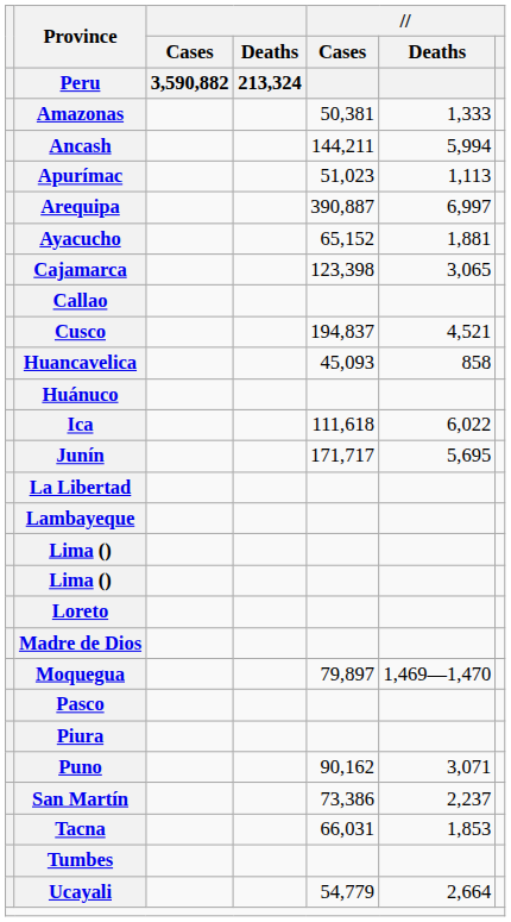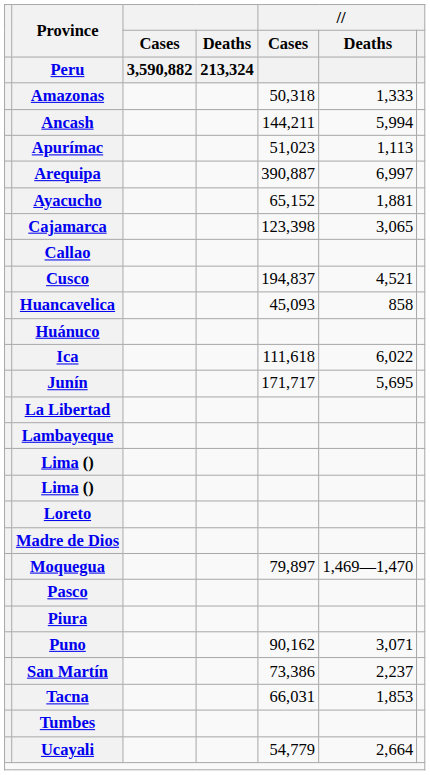 <table class="wikitable sortable plainrowheaders" style="text-align: right;">
 <tr>
 <th rowspan="2" class="unsortable"></th>
 <th scope="col" rowspan="2">Province</th>
 <th scope="colgroup" colspan="2"></th>
 <th scope="colgroup" colspan="3">//</th>
 </tr>
 <tr>
 <th scope="col">Cases</th>
 <th scope="col">Deaths</th>
 <th scope="col">Cases</th>
 <th scope="col">Deaths</th>
 <th scope="col" class="unsortable"></th>
 </tr>
 <tr class="sorttop" style="background-color: #eaecf0;">
 <th style="text-align: center;"></th>
 <th scope="row"><a href='#'>Peru</a></th>
 <th>3,590,882</th>
 <th>213,324</th>
 <th></th>
 <th></th>
 <th></th>
 </tr>
 <tr>
 <th style="text-align: center;"></th>
 <th scope="row"><a href='#'>Amazonas</a></th>
 <td></td>
 <td></td>
-<td>50,381</td>
+<td>50,318</td>
 <td>1,333</td>
 <td></td>
 </tr>
 <tr>
 <th style="text-align: center;"></th>
 <th scope="row"><a href='#'>Ancash</a></th>
 <td></td>
 <td></td>
 <td>144,211</td>
 <td>5,994</td>
 <td></td>
 </tr>
 <tr>
 <th style="text-align: center;"></th>
 <th scope="row"><a href='#'>Apurímac</a></th>
 <td></td>
 <td></td>
 <td>51,023</td>
 <td>1,113</td>
 <td></td>
 </tr>
 <tr>
 <th style="text-align: center;"></th>
 <th scope="row"><a href='#'>Arequipa</a></th>
 <td></td>
 <td></td>
 <td>390,887</td>
 <td>6,997</td>
 <td></td>
 </tr>
 <tr>
 <th style="text-align: center;"></th>
 <th scope="row"><a href='#'>Ayacucho</a></th>
 <td></td>
 <td></td>
 <td>65,152</td>
 <td>1,881</td>
 <td></td>
 </tr>
 <tr>
 <th style="text-align: center;"></th>
 <th scope="row"><a href='#'>Cajamarca</a></th>
 <td></td>
 <td></td>
 <td>123,398</td>
 <td>3,065</td>
 <td></td>
 </tr>
 <tr>
 <th style="text-align: center;"></th>
 <th scope="row"><a href='#'>Callao</a></th>
 <td></td>
 <td></td>
 <td></td>
 <td></td>
 <td></td>
 </tr>
 <tr>
 <th style="text-align: center;"></th>
 <th scope="row"><a href='#'>Cusco</a></th>
 <td></td>
 <td></td>
 <td>194,837</td>
 <td>4,521</td>
 <td></td>
 </tr>
 <tr>
 <th style="text-align: center;"></th>
 <th scope="row"><a href='#'>Huancavelica</a></th>
 <td></td>
 <td></td>
 <td>45,093</td>
 <td>858</td>
 <td></td>
 </tr>
 <tr>
 <th style="text-align: center;"></th>
 <th scope="row"><a href='#'>Huánuco</a></th>
 <td></td>
 <td></td>
 <td></td>
 <td></td>
 <td></td>
 </tr>
 <tr>
 <th style="text-align: center;"></th>
 <th scope="row"><a href='#'>Ica</a></th>
 <td></td>
 <td></td>
 <td>111,618</td>
 <td>6,022</td>
 <td></td>
 </tr>
 <tr>
 <th style="text-align: center;"></th>
 <th scope="row"><a href='#'>Junín</a></th>
 <td></td>
 <td></td>
 <td>171,717</td>
 <td>5,695</td>
 <td></td>
 </tr>
 <tr>
 <th style="text-align: center;"></th>
 <th scope="row"><a href='#'>La Libertad</a></th>
 <td></td>
 <td></td>
 <td></td>
 <td></td>
 <td></td>
 </tr>
 <tr>
 <th style="text-align: center;"></th>
 <th scope="row"><a href='#'>Lambayeque</a></th>
 <td></td>
 <td></td>
 <td></td>
 <td></td>
 <td></td>
 </tr>
 <tr>
 <th style="text-align: center;"></th>
 <th scope="row"><a href='#'>Lima</a> ()</th>
 <td></td>
 <td></td>
 <td></td>
 <td></td>
 <td></td>
 </tr>
 <tr>
 <th style="text-align: center;"></th>
 <th scope="row"><a href='#'>Lima</a> ()</th>
 <td></td>
 <td></td>
 <td></td>
 <td></td>
 <td></td>
 </tr>
 <tr>
 <th style="text-align: center;"></th>
 <th scope="row"><a href='#'>Loreto</a></th>
 <td></td>
 <td></td>
 <td></td>
 <td></td>
 <td></td>
 </tr>
 <tr>
 <th style="text-align: center;"></th>
 <th scope="row"><a href='#'>Madre de Dios</a></th>
 <td></td>
 <td></td>
 <td></td>
 <td></td>
 <td></td>
 </tr>
 <tr>
 <th style="text-align: center;"></th>
 <th scope="row"><a href='#'>Moquegua</a></th>
 <td></td>
 <td></td>
 <td>79,897</td>
 <td>1,469—1,470</td>
 <td></td>
 </tr>
 <tr>
 <th style="text-align: center;"></th>
 <th scope="row"><a href='#'>Pasco</a></th>
 <td></td>
 <td></td>
 <td></td>
 <td></td>
 <td></td>
 </tr>
 <tr>
 <th style="text-align: center;"></th>
 <th scope="row"><a href='#'>Piura</a></th>
 <td></td>
 <td></td>
 <td></td>
 <td></td>
 <td></td>
 </tr>
 <tr>
 <th style="text-align: center;"></th>
 <th scope="row"><a href='#'>Puno</a></th>
 <td></td>
 <td></td>
 <td>90,162</td>
 <td>3,071</td>
 <td></td>
 </tr>
 <tr>
 <th style="text-align: center;"></th>
 <th scope="row"><a href='#'>San Martín</a></th>
 <td></td>
 <td></td>
 <td>73,386</td>
 <td>2,237</td>
 <td></td>
 </tr>
 <tr>
 <th style="text-align: center;"></th>
 <th scope="row"><a href='#'>Tacna</a></th>
 <td></td>
 <td></td>
 <td>66,031</td>
 <td>1,853</td>
 <td></td>
 </tr>
 <tr>
 <th style="text-align: center;"></th>
 <th scope="row"><a href='#'>Tumbes</a></th>
 <td></td>
 <td></td>
 <td></td>
 <td></td>
 <td></td>
 </tr>
 <tr>
 <th style="text-align: center;"></th>
 <th scope="row"><a href='#'>Ucayali</a></th>
 <td></td>
 <td></td>
 <td>54,779</td>
 <td>2,664</td>
 <td></td>
 </tr>
 <tr class="sortbottom" style="text-align: center;">
 <td colspan="7"></td>
 </tr>
 </table>
